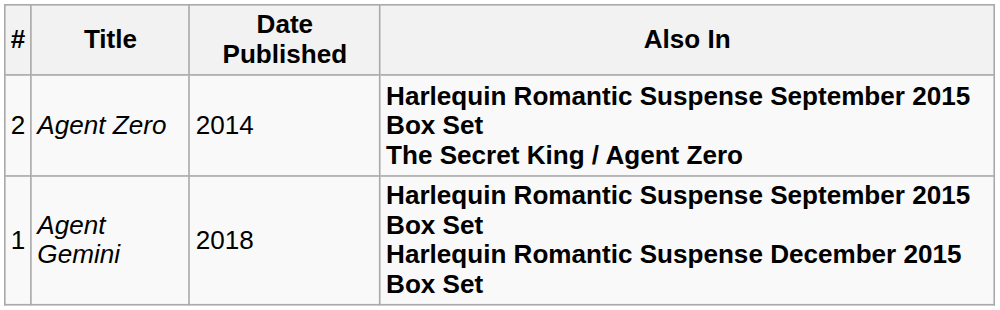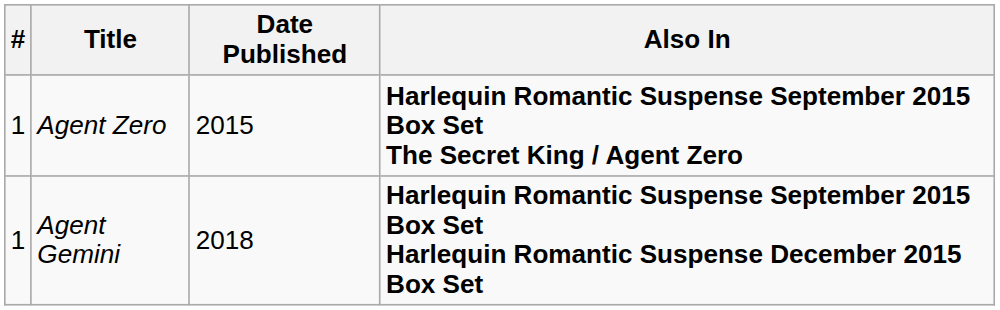 <table class="wikitable">
 <tr>
 <th>#</th>
 <th>Title</th>
 <th>Date Published</th>
 <th>Also In</th>
 </tr>
 <tr>
-<td>2</td>
+<td>1</td>
 <td><em>Agent Zero</em></td>
-<td>2014</td>
+<td>2015</td>
 <td><strong>Harlequin Romantic Suspense September 2015 Box Set</strong><br><strong>The Secret King / Agent Zero</strong></td>
 </tr>
 <tr>
 <td>1</td>
 <td><em>Agent Gemini</em></td>
 <td>2018</td>
 <td><strong>Harlequin Romantic Suspense September 2015 Box Set</strong><br><strong>Harlequin Romantic Suspense December 2015 Box Set</strong></td>
 </tr>
 </table>
